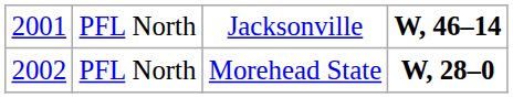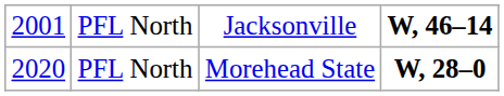 <table class="wikitable" style="text-align:center; background:white;">
 <tr>
 <td><a href='#'>2001</a></td>
 <td><a href='#'>PFL</a> North</td>
 <td><a href='#'>Jacksonville</a></td>
 <td><strong>W, 46–14</strong></td>
 </tr>
 <tr align="center">
-<td><a href='#'>2002</a></td>
+<td><a href='#'>2020</a></td>
 <td><a href='#'>PFL</a> North</td>
 <td><a href='#'>Morehead State</a></td>
 <td><strong>W, 28–0</strong></td>
 </tr>
 </table>
